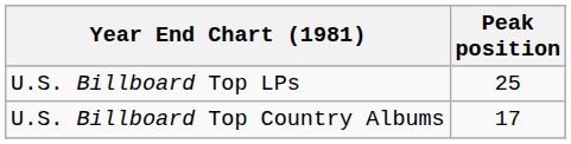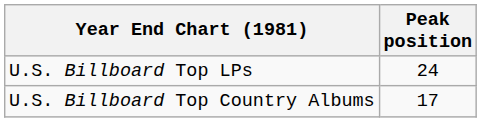 <table class="wikitable">
 <tr>
 <th>Year End Chart (1981)</th>
 <th>Peak<br>position</th>
 </tr>
 <tr>
 <td>U.S. <em>Billboard</em> Top LPs</td>
-<td align="center">25</td>
+<td align="center">24</td>
 </tr>
 <tr>
 <td>U.S. <em>Billboard</em> Top Country Albums</td>
 <td align="center">17</td>
 </tr>
 </table>
